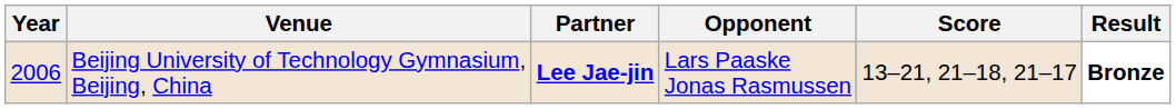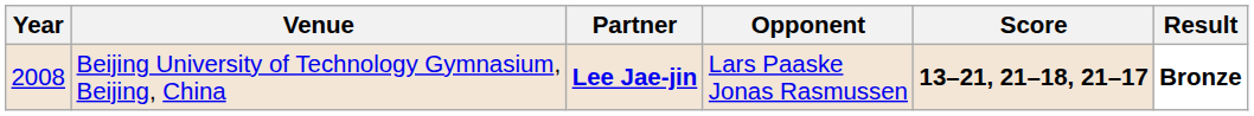 <table class="sortable wikitable" style="font-size: 90%;">
 <tr>
 <th>Year</th>
 <th>Venue</th>
 <th>Partner</th>
 <th>Opponent</th>
 <th>Score</th>
 <th>Result</th>
 </tr>
 <tr style="background:#F3E6D7">
-<td align="center"><a href='#'>2006</a></td>
+<td align="center"><a href='#'>2008</a></td>
 <td align="left"><a href='#'>Beijing University of Technology Gymnasium</a>,<br><a href='#'>Beijing</a>, <a href='#'>China</a></td>
 <td align="left"><strong> <a href='#'>Lee Jae-jin</a></strong></td>
 <td align="left"> <a href='#'>Lars Paaske</a> <br>  <a href='#'>Jonas Rasmussen</a></td>
-<td align="left">13–21, 21–18, 21–17</td>
+<td align="left"><strong>13–21, 21–18, 21–17</strong></td>
 <td style="text-align:left; background:white"> <strong>Bronze</strong></td>
 </tr>
 </table>
